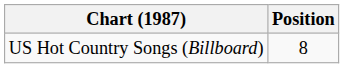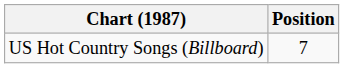 <table class="wikitable">
 <tr>
 <th>Chart (1987)</th>
 <th>Position</th>
 </tr>
 <tr>
 <td>US Hot Country Songs (<em>Billboard</em>)</td>
-<td align="center">8</td>
+<td align="center">7</td>
 </tr>
 </table>
